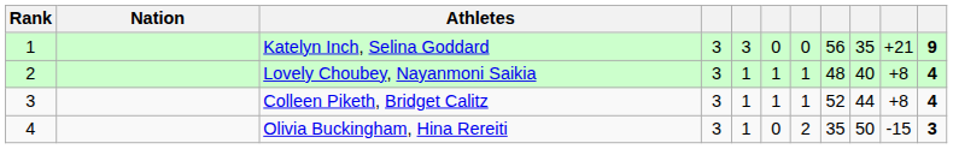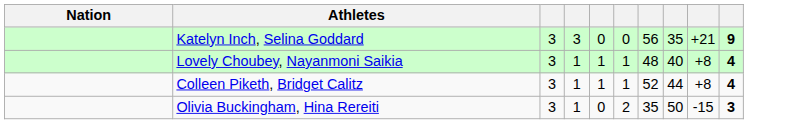 <table class=wikitable style="text-align:center">
 <tr>
-<th width=20>Rank</th>
 <th width=180>Nation</th>
 <th width=400>Athletes</th>
 <th width=20></th>
 <th width=20></th>
 <th width=20></th>
 <th width=20></th>
 <th width=20></th>
 <th width=20></th>
 <th width=20></th>
 <th width=20></th>
 </tr>
 <tr bgcolor="#ccffcc">
-<td>1</td>
 <td align=left></td>
 <td align=left><a href='#'>Katelyn Inch</a>, <a href='#'>Selina Goddard</a></td>
 <td>3</td>
 <td>3</td>
 <td>0</td>
 <td>0</td>
 <td>56</td>
 <td>35</td>
 <td>+21</td>
 <td><strong>9</strong></td>
 </tr>
 <tr bgcolor="#ccffcc">
-<td>2</td>
 <td align=left></td>
 <td align=left><a href='#'>Lovely Choubey</a>, <a href='#'>Nayanmoni Saikia</a></td>
 <td>3</td>
 <td>1</td>
 <td>1</td>
 <td>1</td>
 <td>48</td>
 <td>40</td>
 <td>+8</td>
 <td><strong>4</strong></td>
 </tr>
 <tr>
-<td>3</td>
 <td align=left></td>
 <td align=left><a href='#'>Colleen Piketh</a>, <a href='#'>Bridget Calitz</a></td>
 <td>3</td>
 <td>1</td>
 <td>1</td>
 <td>1</td>
 <td>52</td>
 <td>44</td>
 <td>+8</td>
 <td><strong>4</strong></td>
 </tr>
 <tr>
-<td>4</td>
 <td align=left></td>
 <td align=left><a href='#'>Olivia Buckingham</a>, <a href='#'>Hina Rereiti</a></td>
 <td>3</td>
 <td>1</td>
 <td>0</td>
 <td>2</td>
 <td>35</td>
 <td>50</td>
 <td>-15</td>
 <td><strong>3</strong></td>
 </tr>
 </table>
